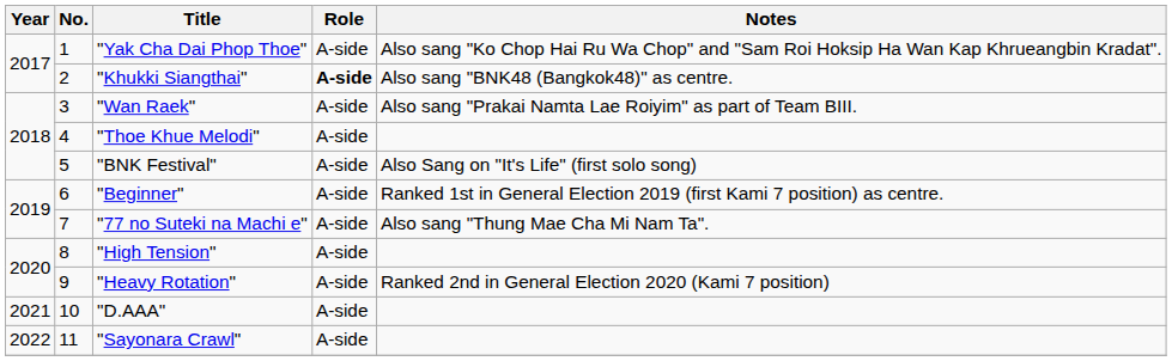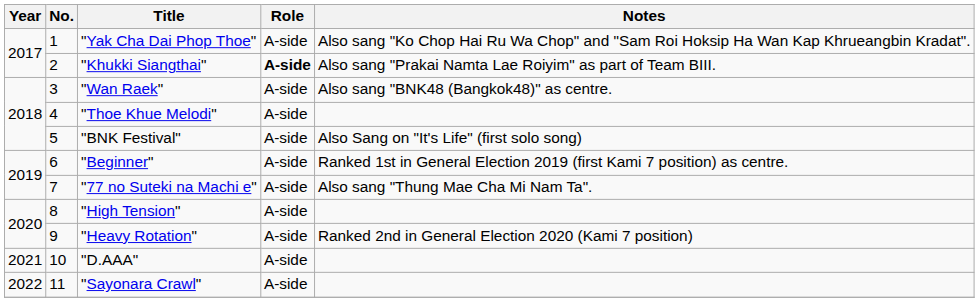 <table class="wikitable sortable">
 <tr>
 <th>Year</th>
 <th data-sort-type="number">No. </th>
 <th>Title </th>
 <th>Role </th>
 <th class="unsortable">Notes </th>
 </tr>
 <tr>
 <td rowspan="2">2017</td>
 <td>1</td>
 <td>"<a href='#'>Yak Cha Dai Phop Thoe</a>"</td>
 <td>A-side</td>
 <td>Also sang "Ko Chop Hai Ru Wa Chop" and "Sam Roi Hoksip Ha Wan Kap Khrueangbin Kradat".</td>
 </tr>
 <tr>
 <td>2</td>
 <td>"<a href='#'>Khukki Siangthai</a>"</td>
 <td><strong>A-side</strong></td>
-<td>Also sang "BNK48 (Bangkok48)" as centre.</td>
+<td>Also sang "Prakai Namta Lae Roiyim" as part of Team BIII.</td>
 </tr>
 <tr>
 <td rowspan="3">2018</td>
 <td>3</td>
 <td>"<a href='#'>Wan Raek</a>"</td>
 <td>A-side</td>
-<td>Also sang "Prakai Namta Lae Roiyim" as part of Team BIII.</td>
+<td>Also sang "BNK48 (Bangkok48)" as centre.</td>
 </tr>
 <tr>
 <td>4</td>
 <td>"<a href='#'>Thoe Khue Melodi</a>"</td>
 <td>A-side</td>
 <td></td>
 </tr>
 <tr>
 <td>5</td>
 <td>"BNK Festival"</td>
 <td>A-side</td>
 <td>Also Sang on "It's Life" (first solo song)</td>
 </tr>
 <tr>
 <td rowspan="2">2019</td>
 <td>6</td>
 <td>"<a href='#'>Beginner</a>"</td>
 <td>A-side</td>
 <td>Ranked 1st in General Election 2019 (first Kami 7 position) as centre.</td>
 </tr>
 <tr>
 <td>7</td>
 <td>"<a href='#'>77 no Suteki na Machi e</a>"</td>
 <td>A-side</td>
 <td>Also sang "Thung Mae Cha Mi Nam Ta".</td>
 </tr>
 <tr>
 <td rowspan="2">2020</td>
 <td>8</td>
 <td>"<a href='#'>High Tension</a>"</td>
 <td>A-side</td>
 <td></td>
 </tr>
 <tr>
 <td>9</td>
 <td>"<a href='#'>Heavy Rotation</a>"</td>
 <td>A-side</td>
 <td>Ranked 2nd in General Election 2020 (Kami 7 position)</td>
 </tr>
 <tr>
 <td rowspan="1">2021</td>
 <td>10</td>
 <td>"D.AAA"</td>
 <td>A-side</td>
 <td></td>
 </tr>
 <tr>
 <td rowspan="1">2022</td>
 <td>11</td>
 <td>"<a href='#'>Sayonara Crawl</a>"</td>
 <td>A-side</td>
 <td></td>
 </tr>
 <tr>
 </tr>
 </table>
